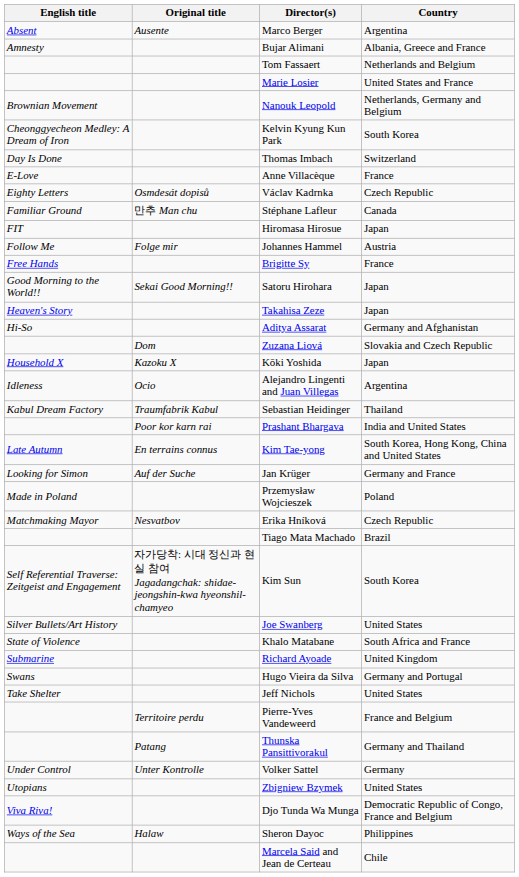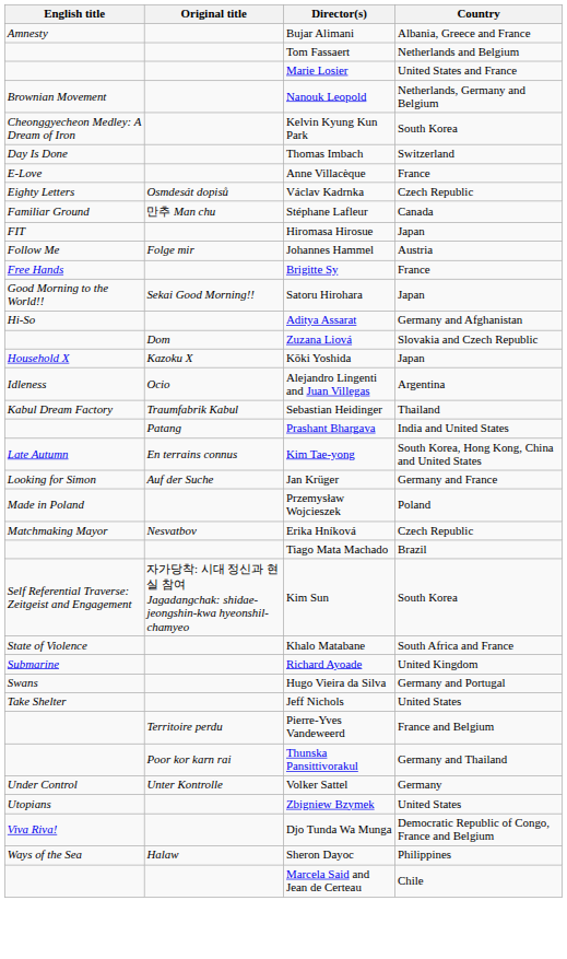 <table class="sortable wikitable" width="85%" cellpadding="5">
 <tr>
 <th width="25%">English title</th>
 <th width="25%">Original title</th>
 <th width="20%">Director(s)</th>
 <th width="30%">Country</th>
-</tr>
-<tr>
-<td><em><a href='#'>Absent</a></em></td>
-<td><em>Ausente</em></td>
-<td>Marco Berger</td>
-<td>Argentina</td>
 </tr>
 <tr>
 <td><em>Amnesty</em></td>
 <td></td>
 <td>Bujar Alimani</td>
 <td>Albania, Greece and France</td>
 </tr>
 <tr>
 <td></td>
 <td></td>
 <td>Tom Fassaert</td>
 <td>Netherlands and Belgium</td>
 </tr>
 <tr>
 <td></td>
 <td></td>
 <td><a href='#'>Marie Losier</a></td>
 <td>United States and France</td>
 </tr>
 <tr>
 <td><em>Brownian Movement</em></td>
 <td></td>
 <td><a href='#'>Nanouk Leopold</a></td>
 <td>Netherlands, Germany and Belgium</td>
 </tr>
 <tr>
 <td><em>Cheonggyecheon Medley: A Dream of Iron</em></td>
 <td></td>
 <td>Kelvin Kyung Kun Park</td>
 <td>South Korea</td>
 </tr>
 <tr>
 <td><em>Day Is Done</em></td>
 <td></td>
 <td>Thomas Imbach</td>
 <td>Switzerland</td>
 </tr>
 <tr>
 <td><em>E-Love</em></td>
 <td></td>
 <td>Anne Villacèque</td>
 <td>France</td>
 </tr>
 <tr>
 <td><em>Eighty Letters</em></td>
 <td><em>Osmdesát dopisů</em></td>
 <td>Václav Kadrnka</td>
 <td>Czech Republic</td>
 </tr>
 <tr>
 <td><em>Familiar Ground</em></td>
 <td>만추 <em>Man chu</em></td>
 <td>Stéphane Lafleur</td>
 <td>Canada</td>
 </tr>
 <tr>
 <td><em>FIT</em></td>
 <td></td>
 <td>Hiromasa Hirosue</td>
 <td>Japan</td>
 </tr>
 <tr>
 <td><em>Follow Me</em></td>
 <td><em>Folge mir</em></td>
 <td>Johannes Hammel</td>
 <td>Austria</td>
 </tr>
 <tr>
 <td><em><a href='#'>Free Hands</a></em></td>
 <td></td>
 <td><a href='#'>Brigitte Sy</a></td>
 <td>France</td>
 </tr>
 <tr>
 <td><em>Good Morning to the World!!</em></td>
 <td><em>Sekai Good Morning!!</em></td>
 <td>Satoru Hirohara</td>
 <td>Japan</td>
 </tr>
 <tr>
-<td><em><a href='#'>Heaven's Story</a></em></td>
-<td></td>
-<td><a href='#'>Takahisa Zeze</a></td>
-<td>Japan</td>
-</tr>
-<tr>
 <td><em>Hi-So</em></td>
 <td></td>
 <td><a href='#'>Aditya Assarat</a></td>
 <td>Germany and Afghanistan</td>
 </tr>
 <tr>
 <td></td>
 <td><em>Dom</em></td>
 <td><a href='#'>Zuzana Liová</a></td>
 <td>Slovakia and Czech Republic</td>
 </tr>
 <tr>
 <td><em><a href='#'>Household X</a></em></td>
 <td><em>Kazoku X</em></td>
 <td>Kōki Yoshida</td>
 <td>Japan</td>
 </tr>
 <tr>
 <td><em>Idleness</em></td>
 <td><em>Ocio</em></td>
 <td>Alejandro Lingenti and <a href='#'>Juan Villegas</a></td>
 <td>Argentina</td>
 </tr>
 <tr>
 <td><em>Kabul Dream Factory</em></td>
 <td><em>Traumfabrik Kabul</em></td>
 <td>Sebastian Heidinger</td>
 <td>Thailand</td>
 </tr>
 <tr>
 <td></td>
-<td><em>Poor kor karn rai</em></td>
+<td><em>Patang</em></td>
 <td><a href='#'>Prashant Bhargava</a></td>
 <td>India and United States</td>
 </tr>
 <tr>
 <td><em><a href='#'>Late Autumn</a></em></td>
 <td><em>En terrains connus</em></td>
 <td><a href='#'>Kim Tae-yong</a></td>
 <td>South Korea, Hong Kong, China and United States</td>
 </tr>
 <tr>
 <td><em>Looking for Simon</em></td>
 <td><em>Auf der Suche</em></td>
 <td>Jan Krüger</td>
 <td>Germany and France</td>
 </tr>
 <tr>
 <td><em>Made in Poland</em></td>
 <td></td>
 <td>Przemysław Wojcieszek</td>
 <td>Poland</td>
 </tr>
 <tr>
 <td><em>Matchmaking Mayor</em></td>
 <td><em>Nesvatbov</em></td>
 <td>Erika Hníková</td>
 <td>Czech Republic</td>
 </tr>
 <tr>
 <td></td>
 <td></td>
 <td>Tiago Mata Machado</td>
 <td>Brazil</td>
 </tr>
 <tr>
 <td><em>Self Referential Traverse: Zeitgeist and Engagement</em></td>
 <td>자가당착: 시대 정신과 현실 참여<br><em>Jagadangchak: shidae-jeongshin-kwa hyeonshil-chamyeo</em></td>
 <td>Kim Sun</td>
 <td>South Korea</td>
 </tr>
 <tr>
-<td><em>Silver Bullets/Art History</em></td>
-<td></td>
-<td><a href='#'>Joe Swanberg</a></td>
-<td>United States</td>
-</tr>
-<tr>
 <td><em>State of Violence</em></td>
 <td></td>
 <td>Khalo Matabane</td>
 <td>South Africa and France</td>
 </tr>
 <tr>
 <td><em><a href='#'>Submarine</a></em></td>
 <td></td>
 <td><a href='#'>Richard Ayoade</a></td>
 <td>United Kingdom</td>
 </tr>
 <tr>
 <td><em>Swans</em></td>
 <td></td>
 <td>Hugo Vieira da Silva</td>
 <td>Germany and Portugal</td>
 </tr>
 <tr>
 <td><em>Take Shelter</em></td>
 <td></td>
 <td>Jeff Nichols</td>
 <td>United States</td>
 </tr>
 <tr>
 <td></td>
 <td><em>Territoire perdu</em></td>
 <td>Pierre-Yves Vandeweerd</td>
 <td>France and Belgium</td>
 </tr>
 <tr>
 <td></td>
-<td><em>Patang</em></td>
+<td><em>Poor kor karn rai</em></td>
 <td><a href='#'>Thunska Pansittivorakul</a></td>
 <td>Germany and Thailand</td>
 </tr>
 <tr>
 <td><em>Under Control</em></td>
 <td><em>Unter Kontrolle</em></td>
 <td>Volker Sattel</td>
 <td>Germany</td>
 </tr>
 <tr>
 <td><em>Utopians</em></td>
 <td></td>
 <td><a href='#'>Zbigniew Bzymek</a></td>
 <td>United States</td>
 </tr>
 <tr>
 <td><em><a href='#'>Viva Riva!</a></em></td>
 <td></td>
 <td>Djo Tunda Wa Munga</td>
 <td>Democratic Republic of Congo, France and Belgium</td>
 </tr>
 <tr>
 <td><em>Ways of the Sea</em></td>
 <td><em>Halaw</em></td>
 <td>Sheron Dayoc</td>
 <td>Philippines</td>
 </tr>
 <tr>
 <td></td>
 <td></td>
 <td><a href='#'>Marcela Said</a> and Jean de Certeau</td>
 <td>Chile</td>
 </tr>
 </table>
